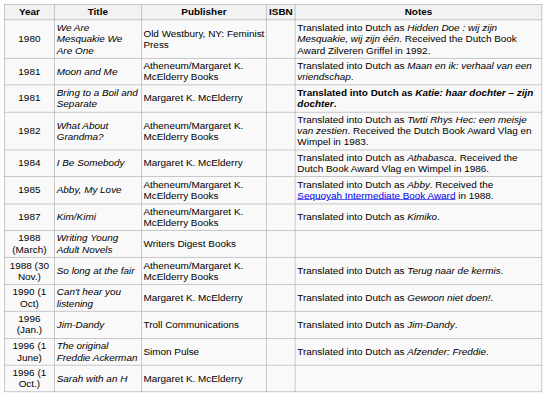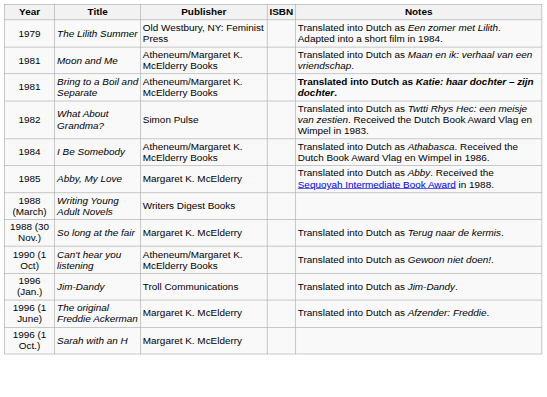 <table class="wikitable sortable">
 <tr>
 <th>Year</th>
 <th>Title</th>
 <th>Publisher</th>
 <th>ISBN</th>
 <th>Notes</th>
 </tr>
 <tr>
-<td align=center>1980</td>
-<td><em>We Are Mesquakie We Are One</em></td>
+<td align=center>1979</td>
+<td><em>The Lilith Summer</em></td>
 <td>Old Westbury, NY: Feminist Press</td>
 <td></td>
-<td>Translated into Dutch as <em>Hidden Doe : wij zijn Mesquakie, wij zijn één</em>. Received the Dutch Book Award Zilveren Griffel in 1992.</td>
+<td>Translated into Dutch as <em>Een zomer met Lilith</em>. Adapted into a short film in 1984.</td>
 </tr>
 <tr>
 <td align=center>1981</td>
 <td><em>Moon and Me</em></td>
 <td>Atheneum/Margaret K. McElderry Books</td>
 <td></td>
 <td>Translated into Dutch as <em>Maan en ik: verhaal van een vriendschap</em>.</td>
 </tr>
 <tr>
 <td align=center>1981</td>
 <td><em>Bring to a Boil and Separate</em></td>
-<td>Margaret K. McElderry</td>
+<td>Atheneum/Margaret K. McElderry Books</td>
 <td></td>
 <td><strong>Translated into Dutch as <em>Katie: haar dochter – zijn dochter</em>.</strong></td>
 </tr>
 <tr>
 <td align=center>1982</td>
 <td><em>What About Grandma?</em></td>
-<td>Atheneum/Margaret K. McElderry Books</td>
+<td>Simon Pulse</td>
 <td></td>
 <td>Translated into Dutch as <em>Twtti Rhys Hec: een meisje van zestien</em>. Received the Dutch Book Award Vlag en Wimpel in 1983.</td>
 </tr>
 <tr>
 <td align=center>1984</td>
 <td><em>I Be Somebody</em></td>
-<td>Margaret K. McElderry</td>
+<td>Atheneum/Margaret K. McElderry Books</td>
 <td></td>
 <td>Translated into Dutch as <em>Athabasca</em>. Received the Dutch Book Award Vlag en Wimpel in 1986.</td>
 </tr>
 <tr>
 <td align=center>1985</td>
 <td><em>Abby, My Love</em></td>
-<td>Atheneum/Margaret K. McElderry Books</td>
+<td>Margaret K. McElderry</td>
 <td></td>
 <td>Translated into Dutch as <em>Abby</em>. Received the <a href='#'>Sequoyah Intermediate Book Award</a> in 1988.</td>
-</tr>
-<tr>
-<td align=center>1987</td>
-<td><em>Kim/Kimi</em></td>
-<td>Atheneum/Margaret K. McElderry Books</td>
-<td></td>
-<td>Translated into Dutch as <em>Kimiko</em>.</td>
 </tr>
 <tr>
 <td align="center">1988 (March)</td>
 <td><em>Writing Young Adult Novels</em></td>
 <td>Writers Digest Books</td>
 <td></td>
 <td></td>
 </tr>
 <tr>
 <td align="center">1988 (30 Nov.)</td>
 <td><em>So long at the fair</em></td>
-<td>Atheneum/Margaret K. McElderry Books</td>
+<td>Margaret K. McElderry</td>
 <td></td>
 <td>Translated into Dutch as <em>Terug naar de kermis</em>.</td>
 </tr>
 <tr>
 <td align="center">1990 (1 Oct)</td>
 <td><em>Can't hear you listening</em></td>
-<td>Margaret K. McElderry</td>
+<td>Atheneum/Margaret K. McElderry Books</td>
 <td></td>
 <td>Translated into Dutch as <em>Gewoon niet doen!</em>.</td>
 </tr>
 <tr>
 <td align="center">1996 (Jan.)</td>
 <td><em>Jim-Dandy</em></td>
 <td>Troll Communications</td>
 <td></td>
 <td>Translated into Dutch as <em>Jim-Dandy</em>.</td>
 </tr>
 <tr>
 <td align="center">1996 (1 June)</td>
 <td><em>The original Freddie Ackerman</em></td>
-<td>Simon Pulse</td>
+<td>Margaret K. McElderry</td>
 <td></td>
 <td>Translated into Dutch as <em>Afzender: Freddie</em>.</td>
 </tr>
 <tr>
 <td align="center">1996 (1 Oct.)</td>
 <td><em>Sarah with an H</em></td>
 <td>Margaret K. McElderry</td>
 <td></td>
 <td></td>
 </tr>
 </table>
